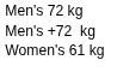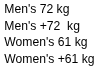 <table>
 <tr>
 <td>Men's 72 kg<br></td>
 <td></td>
 <td></td>
 <td></td>
 </tr>
 <tr>
 <td>Men's +72  kg<br></td>
 <td></td>
 <td></td>
 <td></td>
 </tr>
 <tr>
 <td>Women's 61 kg<br></td>
 <td></td>
 <td></td>
 <td></td>
 </tr>
+<tr>
+<td>Women's +61 kg<br></td>
+<td></td>
+<td></td>
+<td></td>
+</tr>
 </table>
